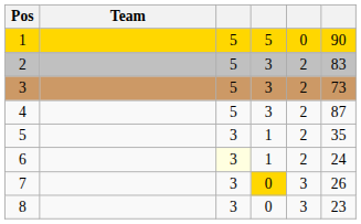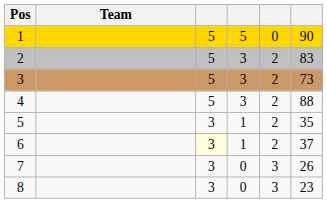 <table class="wikitable" style="text-align:center">
 <tr>
 <th width=30>Pos</th>
 <th width=180>Team</th>
 <th width=30></th>
 <th width=30></th>
 <th width=30></th>
 <th width=30></th>
 </tr>
 <tr bgcolor=gold>
 <td>1</td>
 <td align=left></td>
 <td>5</td>
 <td>5</td>
 <td>0</td>
 <td>90</td>
 </tr>
 <tr bgcolor=silver>
 <td>2</td>
 <td align=left></td>
 <td>5</td>
 <td>3</td>
 <td>2</td>
 <td>83</td>
 </tr>
 <tr bgcolor=cc9966>
 <td>3</td>
 <td align=left></td>
 <td>5</td>
 <td>3</td>
 <td>2</td>
 <td>73</td>
 </tr>
 <tr>
 <td>4</td>
 <td align=left></td>
 <td>5</td>
 <td>3</td>
 <td>2</td>
-<td>87</td>
+<td>88</td>
 </tr>
 <tr>
 <td>5</td>
 <td align=left></td>
 <td>3</td>
 <td>1</td>
 <td>2</td>
 <td>35</td>
 </tr>
 <tr>
 <td>6</td>
 <td align=left></td>
 <td style="background: lightyellow;">3</td>
 <td>1</td>
 <td>2</td>
-<td>24</td>
+<td>37</td>
 </tr>
 <tr>
 <td>7</td>
 <td align=left></td>
 <td>3</td>
-<td style="background: gold;">0</td>
+<td>0</td>
 <td>3</td>
 <td>26</td>
 </tr>
 <tr>
 <td>8</td>
 <td align=left></td>
 <td>3</td>
 <td>0</td>
 <td>3</td>
 <td>23</td>
 </tr>
 </table>
